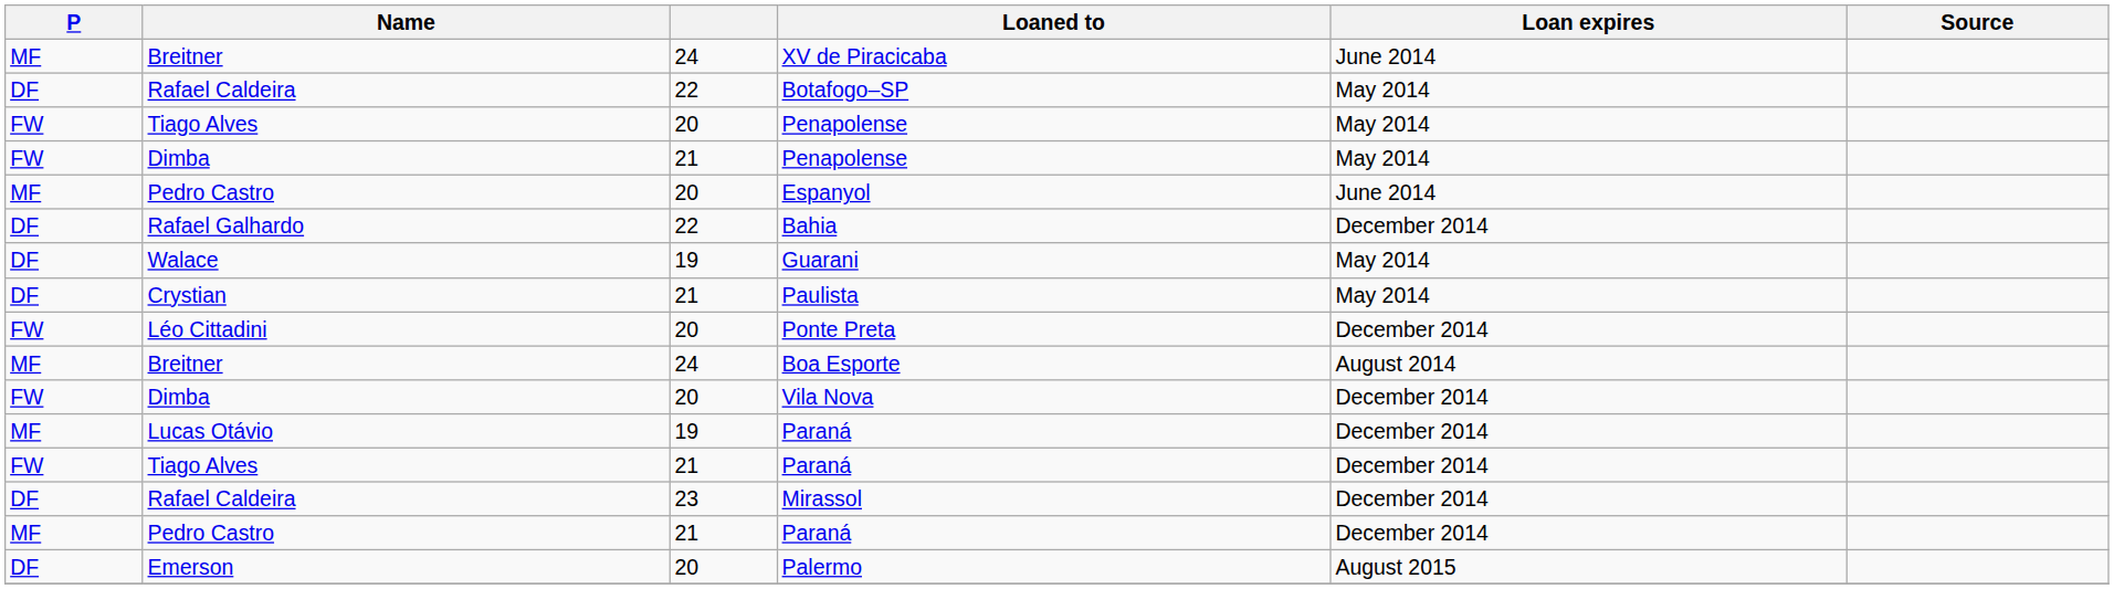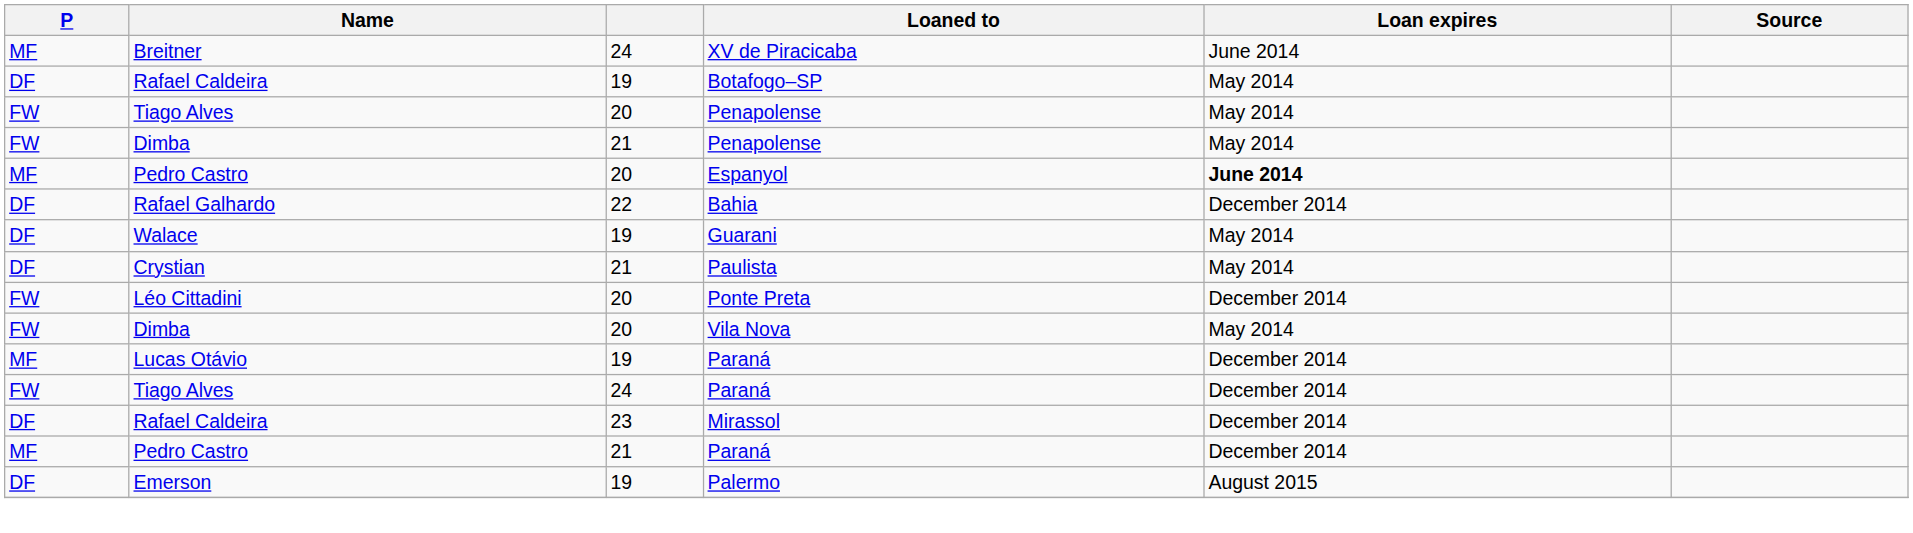 <table class="wikitable sortable" style="width:75%; text-align:center; font-size:95%; text-align:left">
 <tr>
 <th><a href='#'>P</a></th>
 <th>Name</th>
 <th></th>
 <th>Loaned to</th>
 <th>Loan expires</th>
 <th>Source</th>
 </tr>
 <tr>
 <td><a href='#'>MF</a></td>
 <td style="text-align:left;"> <a href='#'>Breitner</a></td>
 <td>24</td>
 <td style="text-align:left;"><a href='#'>XV de Piracicaba</a></td>
 <td>June 2014</td>
 <td></td>
 </tr>
 <tr>
 <td><a href='#'>DF</a></td>
 <td style="text-align:left;"> <a href='#'>Rafael Caldeira</a></td>
-<td>22</td>
+<td>19</td>
 <td style="text-align:left;"><a href='#'>Botafogo–SP</a></td>
 <td>May 2014</td>
 <td></td>
 </tr>
 <tr>
 <td><a href='#'>FW</a></td>
 <td style="text-align:left;"> <a href='#'>Tiago Alves</a></td>
 <td>20</td>
 <td style="text-align:left;"><a href='#'>Penapolense</a></td>
 <td>May 2014</td>
 <td></td>
 </tr>
 <tr>
 <td><a href='#'>FW</a></td>
 <td style="text-align:left;"> <a href='#'>Dimba</a></td>
 <td>21</td>
 <td style="text-align:left;"><a href='#'>Penapolense</a></td>
 <td>May 2014</td>
 <td></td>
 </tr>
 <tr>
 <td><a href='#'>MF</a></td>
 <td style="text-align:left;"> <a href='#'>Pedro Castro</a></td>
 <td>20</td>
 <td style="text-align:left;"><a href='#'>Espanyol</a> </td>
-<td>June 2014</td>
+<td><strong>June 2014</strong></td>
 <td></td>
 </tr>
 <tr>
 <td><a href='#'>DF</a></td>
 <td style="text-align:left;"> <a href='#'>Rafael Galhardo</a></td>
 <td>22</td>
 <td style="text-align:left;"><a href='#'>Bahia</a></td>
 <td>December 2014</td>
 <td></td>
 </tr>
 <tr>
 <td><a href='#'>DF</a></td>
 <td style="text-align:left;"> <a href='#'>Walace</a></td>
 <td>19</td>
 <td style="text-align:left;"><a href='#'>Guarani</a></td>
 <td>May 2014</td>
 <td></td>
 </tr>
 <tr>
 <td><a href='#'>DF</a></td>
 <td style="text-align:left;"> <a href='#'>Crystian</a></td>
 <td>21</td>
 <td style="text-align:left;"><a href='#'>Paulista</a></td>
 <td>May 2014</td>
 <td></td>
 </tr>
 <tr>
 <td><a href='#'>FW</a></td>
 <td style="text-align:left;"> <a href='#'>Léo Cittadini</a></td>
 <td>20</td>
 <td style="text-align:left;"><a href='#'>Ponte Preta</a></td>
 <td>December 2014</td>
 <td></td>
 </tr>
 <tr>
-<td><a href='#'>MF</a></td>
-<td style="text-align:left;"> <a href='#'>Breitner</a></td>
-<td>24</td>
-<td style="text-align:left;"><a href='#'>Boa Esporte</a></td>
-<td>August 2014</td>
-<td></td>
-</tr>
-<tr>
 <td><a href='#'>FW</a></td>
 <td style="text-align:left;"> <a href='#'>Dimba</a></td>
 <td>20</td>
 <td style="text-align:left;"><a href='#'>Vila Nova</a></td>
-<td>December 2014</td>
+<td>May 2014</td>
 <td></td>
 </tr>
 <tr>
 <td><a href='#'>MF</a></td>
 <td style="text-align:left;"> <a href='#'>Lucas Otávio</a></td>
 <td>19</td>
 <td style="text-align:left;"><a href='#'>Paraná</a></td>
 <td>December 2014</td>
 <td> </td>
 </tr>
 <tr>
 <td><a href='#'>FW</a></td>
 <td style="text-align:left;"> <a href='#'>Tiago Alves</a></td>
-<td>21</td>
+<td>24</td>
 <td style="text-align:left;"><a href='#'>Paraná</a></td>
 <td>December 2014</td>
 <td> </td>
 </tr>
 <tr>
 <td><a href='#'>DF</a></td>
 <td style="text-align:left;"> <a href='#'>Rafael Caldeira</a></td>
 <td>23</td>
 <td style="text-align:left;"><a href='#'>Mirassol</a></td>
 <td>December 2014</td>
 <td></td>
 </tr>
 <tr>
 <td><a href='#'>MF</a></td>
 <td style="text-align:left;"> <a href='#'>Pedro Castro</a></td>
 <td>21</td>
 <td style="text-align:left;"><a href='#'>Paraná</a></td>
 <td>December 2014</td>
 <td></td>
 </tr>
 <tr>
 <td><a href='#'>DF</a></td>
 <td style="text-align:left;"> <a href='#'>Emerson</a></td>
-<td>20</td>
+<td>19</td>
 <td style="text-align:left;"><a href='#'>Palermo</a> </td>
 <td>August 2015</td>
 <td></td>
 </tr>
 <tr>
 </tr>
 </table>
